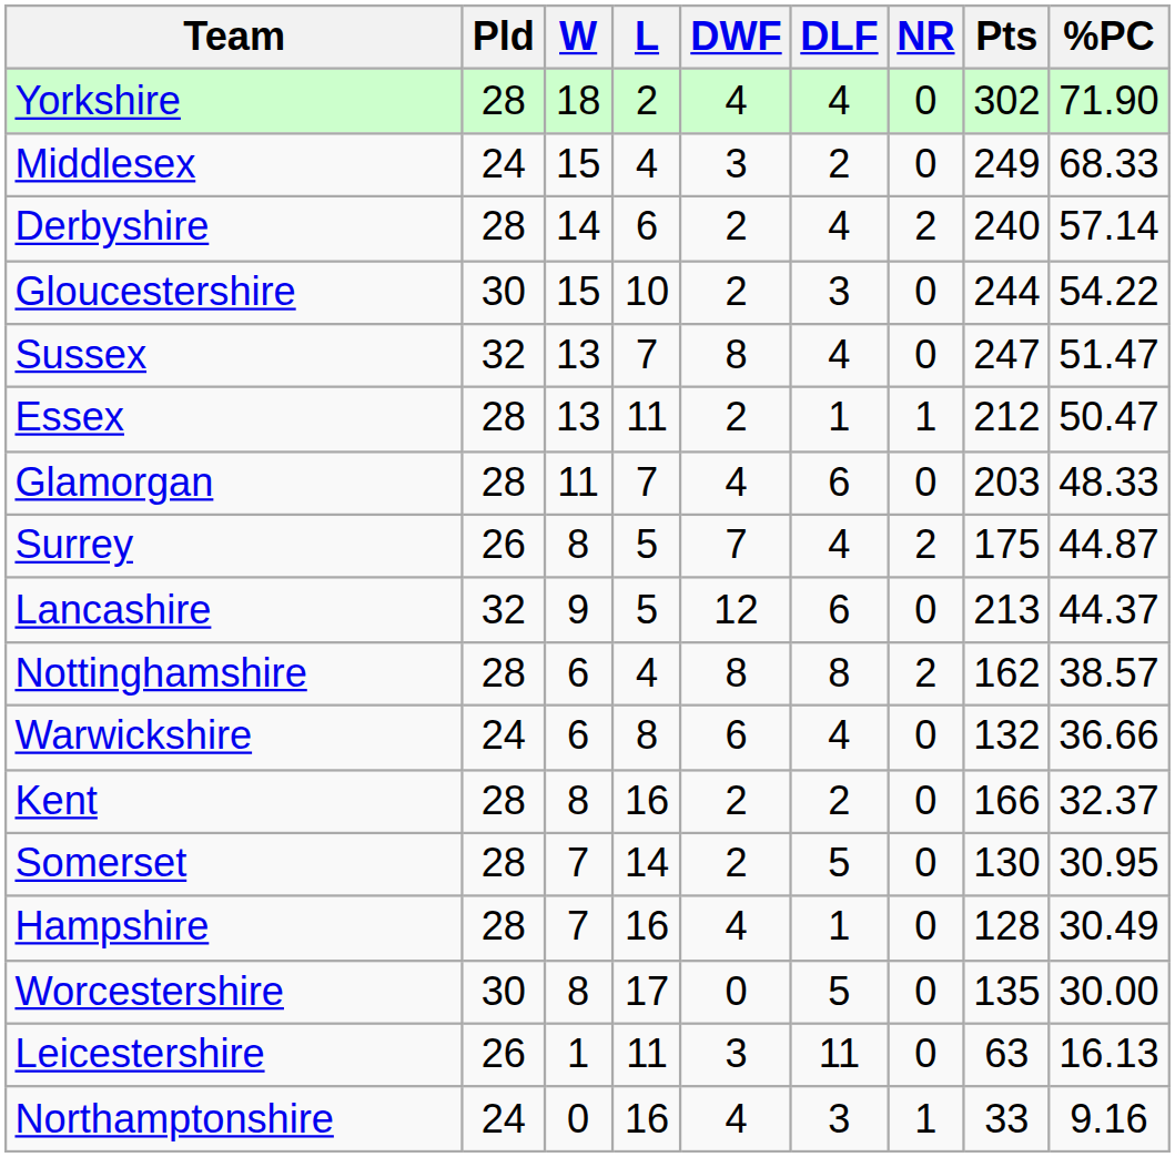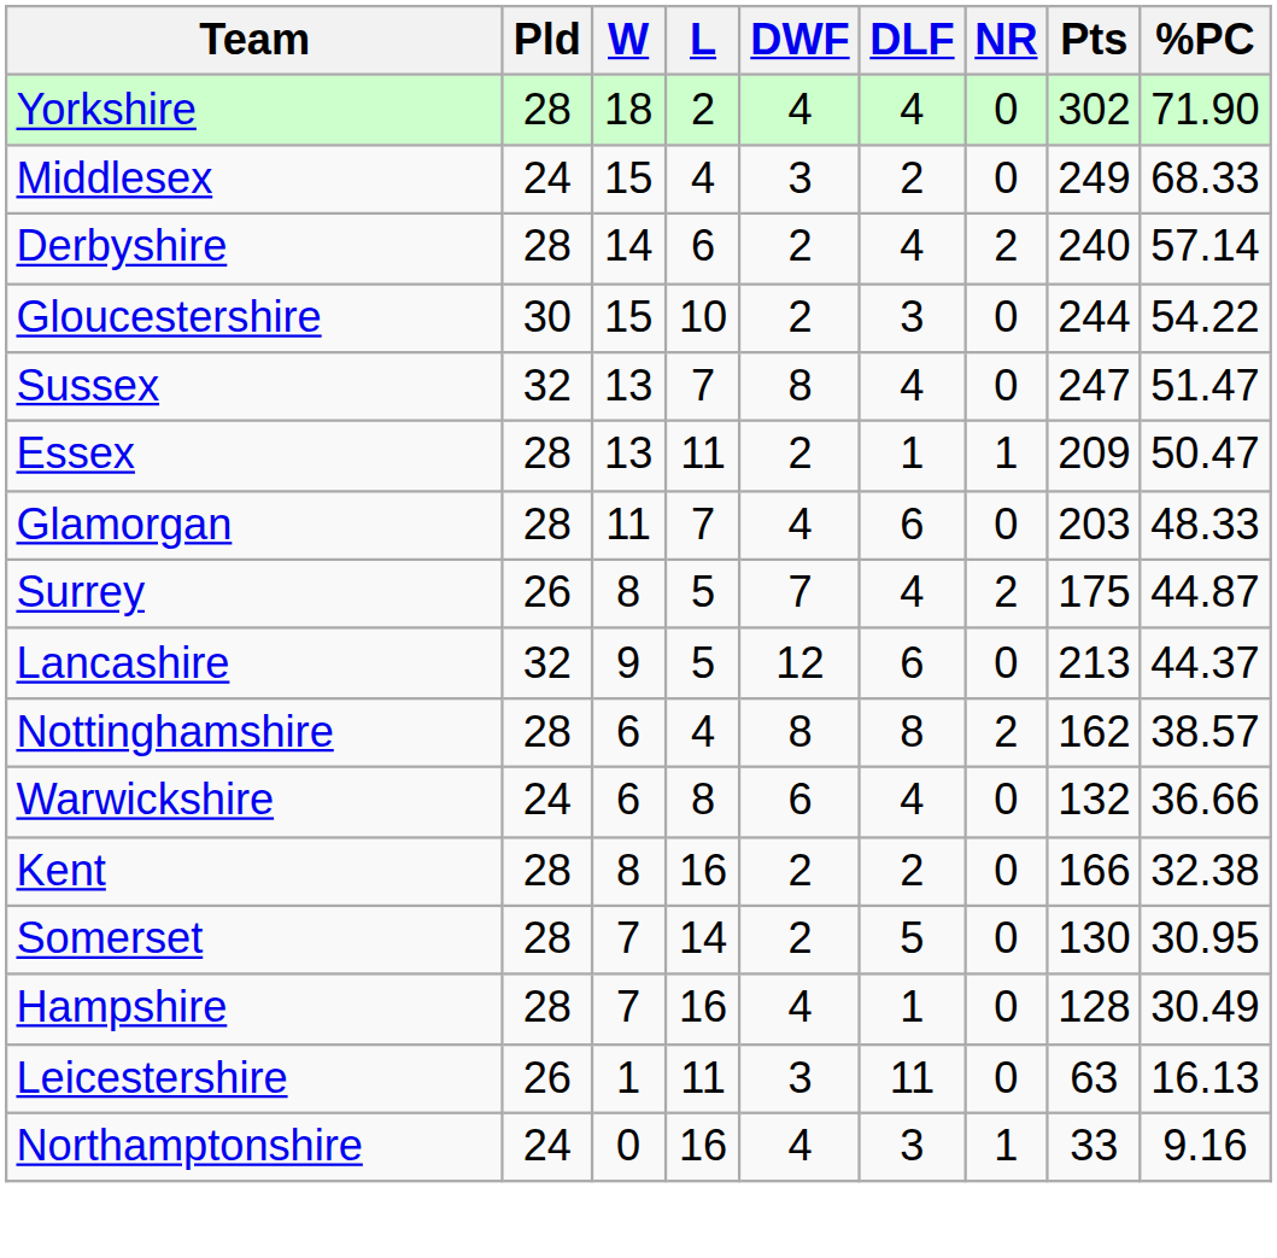 <table class="wikitable" style="text-align:center;">
 <tr>
 <th width=175>Team</th>
 <th width=20 abbr="Played">Pld</th>
 <th width=20 abbr="Won"><a href='#'>W</a></th>
 <th width=20 abbr="Lost"><a href='#'>L</a></th>
 <th width=20 abbr="Drawn"><a href='#'>DWF</a></th>
 <th width=20 abbr="Drawn"><a href='#'>DLF</a></th>
 <th width=20 abbr="No Result"><a href='#'>NR</a></th>
 <th width=20 abbr="Points">Pts</th>
 <th width=40 abbr="Percentage of possible points">%PC</th>
 </tr>
 <tr style="background:#ccffcc;">
 <td style="text-align:left;"><a href='#'>Yorkshire</a></td>
 <td>28</td>
 <td>18</td>
 <td>2</td>
 <td>4</td>
 <td>4</td>
 <td>0</td>
 <td>302</td>
 <td>71.90</td>
 </tr>
 <tr>
 <td style="text-align:left;"><a href='#'>Middlesex</a></td>
 <td>24</td>
 <td>15</td>
 <td>4</td>
 <td>3</td>
 <td>2</td>
 <td>0</td>
 <td>249</td>
 <td>68.33</td>
 </tr>
 <tr>
 <td style="text-align:left;"><a href='#'>Derbyshire</a></td>
 <td>28</td>
 <td>14</td>
 <td>6</td>
 <td>2</td>
 <td>4</td>
 <td>2</td>
 <td>240</td>
 <td>57.14</td>
 </tr>
 <tr>
 <td style="text-align:left;"><a href='#'>Gloucestershire</a></td>
 <td>30</td>
 <td>15</td>
 <td>10</td>
 <td>2</td>
 <td>3</td>
 <td>0</td>
 <td>244</td>
 <td>54.22</td>
 </tr>
 <tr>
 <td style="text-align:left;"><a href='#'>Sussex</a></td>
 <td>32</td>
 <td>13</td>
 <td>7</td>
 <td>8</td>
 <td>4</td>
 <td>0</td>
 <td>247</td>
 <td>51.47</td>
 </tr>
 <tr>
 <td style="text-align:left;"><a href='#'>Essex</a></td>
 <td>28</td>
 <td>13</td>
 <td>11</td>
 <td>2</td>
 <td>1</td>
 <td>1</td>
-<td>212</td>
+<td>209</td>
 <td>50.47</td>
 </tr>
 <tr>
 <td style="text-align:left;"><a href='#'>Glamorgan</a></td>
 <td>28</td>
 <td>11</td>
 <td>7</td>
 <td>4</td>
 <td>6</td>
 <td>0</td>
 <td>203</td>
 <td>48.33</td>
 </tr>
 <tr>
 <td style="text-align:left;"><a href='#'>Surrey</a></td>
 <td>26</td>
 <td>8</td>
 <td>5</td>
 <td>7</td>
 <td>4</td>
 <td>2</td>
 <td>175</td>
 <td>44.87</td>
 </tr>
 <tr>
 <td style="text-align:left;"><a href='#'>Lancashire</a></td>
 <td>32</td>
 <td>9</td>
 <td>5</td>
 <td>12</td>
 <td>6</td>
 <td>0</td>
 <td>213</td>
 <td>44.37</td>
 </tr>
 <tr>
 <td style="text-align:left;"><a href='#'>Nottinghamshire</a></td>
 <td>28</td>
 <td>6</td>
 <td>4</td>
 <td>8</td>
 <td>8</td>
 <td>2</td>
 <td>162</td>
 <td>38.57</td>
 </tr>
 <tr>
 <td style="text-align:left;"><a href='#'>Warwickshire</a></td>
 <td>24</td>
 <td>6</td>
 <td>8</td>
 <td>6</td>
 <td>4</td>
 <td>0</td>
 <td>132</td>
 <td>36.66</td>
 </tr>
 <tr>
 <td style="text-align:left;"><a href='#'>Kent</a></td>
 <td>28</td>
 <td>8</td>
 <td>16</td>
 <td>2</td>
 <td>2</td>
 <td>0</td>
 <td>166</td>
-<td>32.37</td>
+<td>32.38</td>
 </tr>
 <tr>
 <td style="text-align:left;"><a href='#'>Somerset</a></td>
 <td>28</td>
 <td>7</td>
 <td>14</td>
 <td>2</td>
 <td>5</td>
 <td>0</td>
 <td>130</td>
 <td>30.95</td>
 </tr>
 <tr>
 <td style="text-align:left;"><a href='#'>Hampshire</a></td>
 <td>28</td>
 <td>7</td>
 <td>16</td>
 <td>4</td>
 <td>1</td>
 <td>0</td>
 <td>128</td>
 <td>30.49</td>
 </tr>
 <tr>
-<td style="text-align:left;"><a href='#'>Worcestershire</a></td>
-<td>30</td>
-<td>8</td>
-<td>17</td>
-<td>0</td>
-<td>5</td>
-<td>0</td>
-<td>135</td>
-<td>30.00</td>
-</tr>
-<tr>
 <td style="text-align:left;"><a href='#'>Leicestershire</a></td>
 <td>26</td>
 <td>1</td>
 <td>11</td>
 <td>3</td>
 <td>11</td>
 <td>0</td>
 <td>63</td>
 <td>16.13</td>
 </tr>
 <tr>
 <td style="text-align:left;"><a href='#'>Northamptonshire</a></td>
 <td>24</td>
 <td>0</td>
 <td>16</td>
 <td>4</td>
 <td>3</td>
 <td>1</td>
 <td>33</td>
 <td>9.16</td>
 </tr>
 </table>
